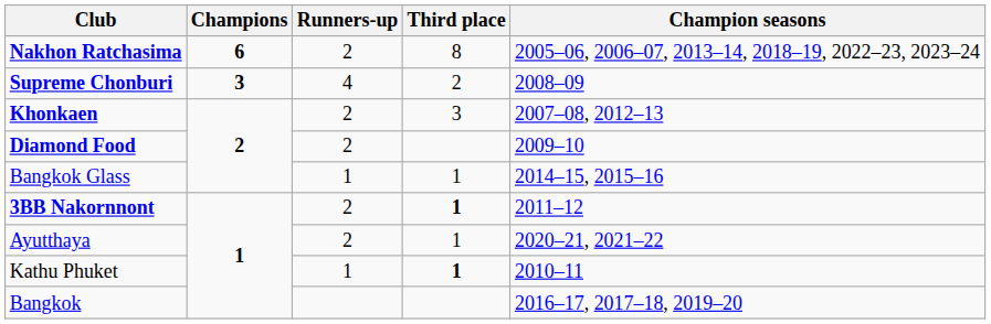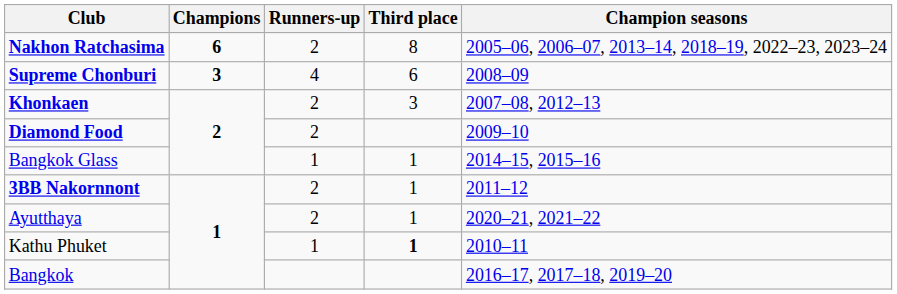 <table class=wikitable>
 <tr>
 <th>Club</th>
 <th> Champions</th>
 <th> Runners-up</th>
 <th> Third place</th>
 <th>Champion seasons</th>
 </tr>
 <tr>
 <td><strong><a href='#'>Nakhon Ratchasima</a></strong></td>
 <td align=center><strong>6</strong></td>
 <td align=center>2</td>
 <td align=center>8</td>
 <td><a href='#'>2005–06</a>, <a href='#'>2006–07</a>, <a href='#'>2013–14</a>, <a href='#'>2018–19</a>, 2022–23, 2023–24</td>
 </tr>
 <tr>
 <td><strong><a href='#'>Supreme Chonburi</a></strong></td>
 <td align=center><strong>3</strong></td>
 <td align=center>4</td>
-<td align=center>2</td>
+<td align=center>6</td>
 <td><a href='#'>2008–09</a></td>
 </tr>
 <tr>
 <td><strong><a href='#'>Khonkaen</a></strong></td>
 <td rowspan="3" align="center"><strong>2</strong></td>
 <td align=center>2</td>
 <td align=center>3</td>
 <td><a href='#'>2007–08</a>, <a href='#'>2012–13</a></td>
 </tr>
 <tr>
 <td><strong><a href='#'>Diamond Food</a></strong></td>
 <td align=center>2</td>
 <td></td>
 <td><a href='#'>2009–10</a></td>
 </tr>
 <tr>
 <td><a href='#'>Bangkok Glass</a></td>
 <td align=center>1</td>
 <td align=center>1</td>
 <td><a href='#'>2014–15</a>, <a href='#'>2015–16</a></td>
 </tr>
 <tr>
 <td><strong><a href='#'>3BB Nakornnont</a></strong></td>
 <td rowspan="4" align="center"><strong>1</strong></td>
 <td align=center>2</td>
-<td align=center><strong>1</strong></td>
+<td align=center>1</td>
 <td><a href='#'>2011–12</a></td>
 </tr>
 <tr>
 <td><a href='#'>Ayutthaya</a></td>
 <td align=center>2</td>
 <td align=center>1</td>
 <td><a href='#'>2020–21</a>, <a href='#'>2021–22</a></td>
 </tr>
 <tr>
 <td>Kathu Phuket</td>
 <td align=center>1</td>
 <td align=center><strong>1</strong></td>
 <td><a href='#'>2010–11</a></td>
 </tr>
 <tr>
 <td><a href='#'>Bangkok</a></td>
 <td></td>
 <td></td>
 <td><a href='#'>2016–17</a>, <a href='#'>2017–18</a>, <a href='#'>2019–20</a></td>
 </tr>
 </table>
